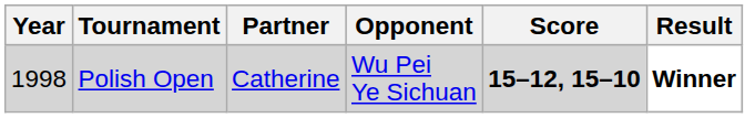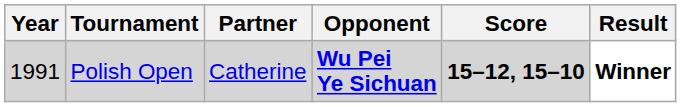 <table class="sortable wikitable" style="font-size: 90%;">
 <tr>
 <th>Year</th>
 <th>Tournament</th>
 <th>Partner</th>
 <th>Opponent</th>
 <th>Score</th>
 <th>Result</th>
 </tr>
 <tr style="background:#D5D5D5">
-<td align="center">1998</td>
+<td align="center">1991</td>
 <td align="left"><a href='#'>Polish Open</a></td>
 <td align="left"> <a href='#'>Catherine</a></td>
-<td align="left"> <a href='#'>Wu Pei</a> <br>  <a href='#'>Ye Sichuan</a></td>
+<td align="left"><strong> <a href='#'>Wu Pei</a> <br>  <a href='#'>Ye Sichuan</a></strong></td>
 <td align="left"><strong>15–12, 15–10</strong></td>
 <td style="text-align:left; background:white"> <strong>Winner</strong></td>
 </tr>
 </table>
